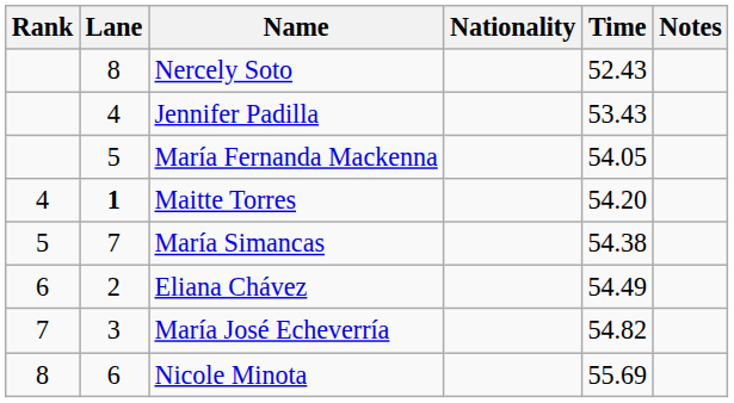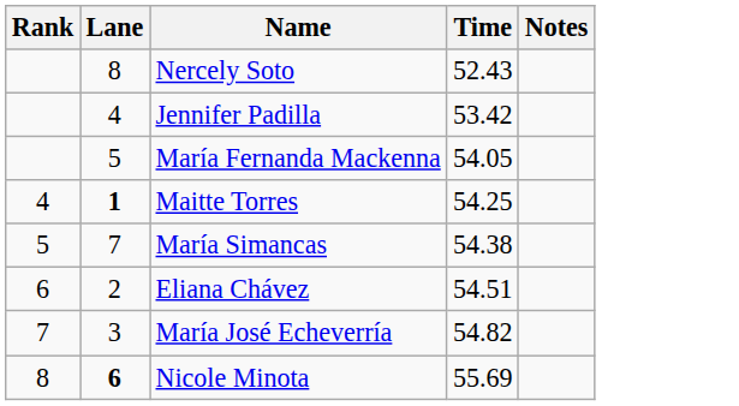 <table class="wikitable sortable" style="text-align:center;font-size:95%">
 <tr>
 <th>Rank</th>
 <th>Lane</th>
 <th>Name</th>
-<th>Nationality</th>
 <th>Time</th>
 <th>Notes</th>
 </tr>
 <tr>
 <td></td>
 <td>8</td>
 <td align=left><a href='#'>Nercely Soto</a></td>
-<td align=left></td>
 <td>52.43</td>
 <td></td>
 </tr>
 <tr>
 <td></td>
 <td>4</td>
 <td align=left><a href='#'>Jennifer Padilla</a></td>
-<td align=left></td>
-<td>53.43</td>
+<td>53.42</td>
 <td></td>
 </tr>
 <tr>
 <td></td>
 <td>5</td>
 <td align=left><a href='#'>María Fernanda Mackenna</a></td>
-<td align=left></td>
 <td>54.05</td>
 <td></td>
 </tr>
 <tr>
 <td>4</td>
 <td><strong>1</strong></td>
 <td align=left><a href='#'>Maitte Torres</a></td>
-<td align=left></td>
-<td>54.20</td>
+<td>54.25</td>
 <td></td>
 </tr>
 <tr>
 <td>5</td>
 <td>7</td>
 <td align=left><a href='#'>María Simancas</a></td>
-<td align=left></td>
 <td>54.38</td>
 <td></td>
 </tr>
 <tr>
 <td>6</td>
 <td>2</td>
 <td align=left><a href='#'>Eliana Chávez</a></td>
-<td align=left></td>
-<td>54.49</td>
+<td>54.51</td>
 <td></td>
 </tr>
 <tr>
 <td>7</td>
 <td>3</td>
 <td align=left><a href='#'>María José Echeverría</a></td>
-<td align=left></td>
 <td>54.82</td>
 <td></td>
 </tr>
 <tr>
 <td>8</td>
-<td>6</td>
+<td><strong>6</strong></td>
 <td align=left><a href='#'>Nicole Minota</a></td>
-<td align=left></td>
 <td>55.69</td>
 <td></td>
 </tr>
 </table>
